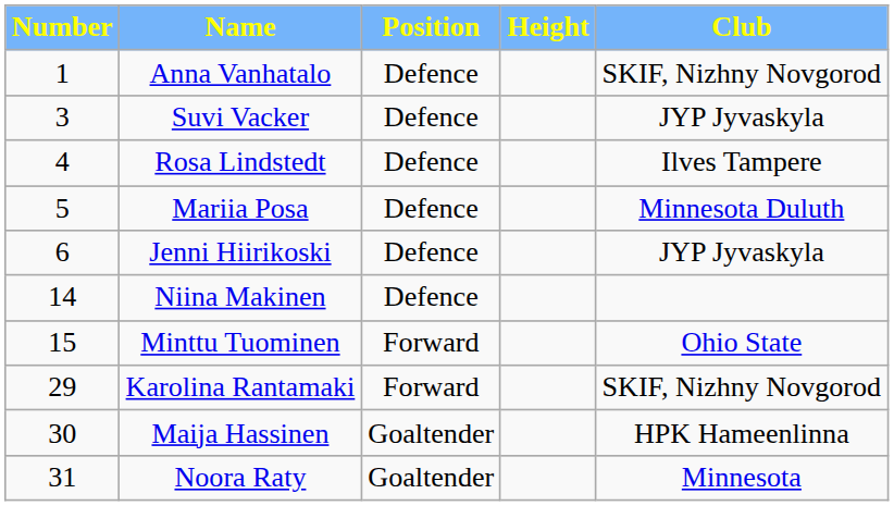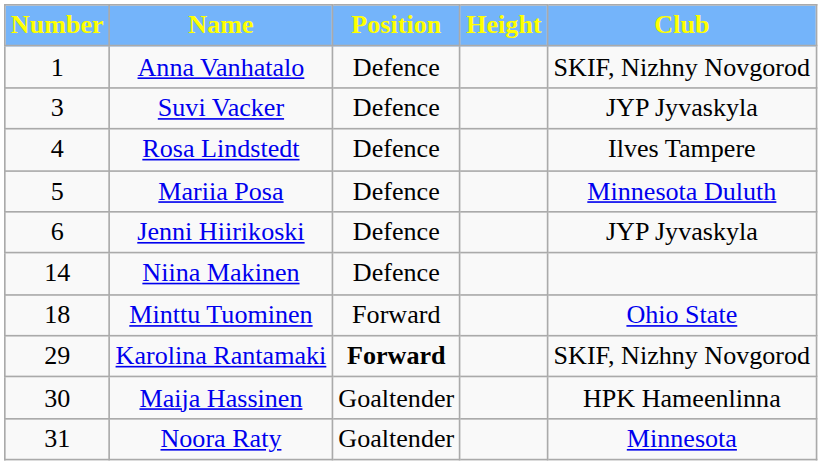 <table class="wikitable" style="text-align:center;">
 <tr>
 <th style="background: #74B4FA; color:yellow;">Number</th>
 <th style="background: #74B4FA; color:yellow;">Name</th>
 <th style="background: #74B4FA; color:yellow;">Position</th>
 <th style="background: #74B4FA; color:yellow;">Height</th>
 <th style="background: #74B4FA; color:yellow;">Club</th>
 </tr>
 <tr>
 <td>1</td>
 <td><a href='#'>Anna Vanhatalo</a></td>
 <td>Defence</td>
 <td></td>
 <td>SKIF, Nizhny Novgorod</td>
 </tr>
 <tr>
 <td>3</td>
 <td><a href='#'>Suvi Vacker</a></td>
 <td>Defence</td>
 <td></td>
 <td>JYP Jyvaskyla</td>
 </tr>
 <tr>
 <td>4</td>
 <td><a href='#'>Rosa Lindstedt</a></td>
 <td>Defence</td>
 <td></td>
 <td>Ilves Tampere</td>
 </tr>
 <tr>
 <td>5</td>
 <td><a href='#'>Mariia Posa</a></td>
 <td>Defence</td>
 <td></td>
 <td><a href='#'>Minnesota Duluth</a></td>
 </tr>
 <tr>
 <td>6</td>
 <td><a href='#'>Jenni Hiirikoski</a></td>
 <td>Defence</td>
 <td></td>
 <td>JYP Jyvaskyla</td>
 </tr>
 <tr>
 <td>14</td>
 <td><a href='#'>Niina Makinen</a></td>
 <td>Defence</td>
 <td></td>
 <td></td>
 </tr>
 <tr>
-<td>15</td>
+<td>18</td>
 <td><a href='#'>Minttu Tuominen</a></td>
 <td>Forward</td>
 <td></td>
 <td><a href='#'>Ohio State</a></td>
 </tr>
 <tr>
 <td>29</td>
 <td><a href='#'>Karolina Rantamaki</a></td>
-<td>Forward</td>
+<td><strong>Forward</strong></td>
 <td></td>
 <td>SKIF, Nizhny Novgorod</td>
 </tr>
 <tr>
 <td>30</td>
 <td><a href='#'>Maija Hassinen</a></td>
 <td>Goaltender</td>
 <td></td>
 <td>HPK Hameenlinna</td>
 </tr>
 <tr>
 <td>31</td>
 <td><a href='#'>Noora Raty</a></td>
 <td>Goaltender</td>
 <td></td>
 <td><a href='#'>Minnesota</a></td>
 </tr>
 </table>
